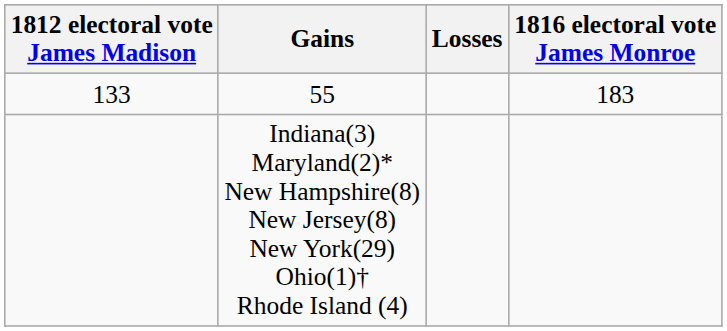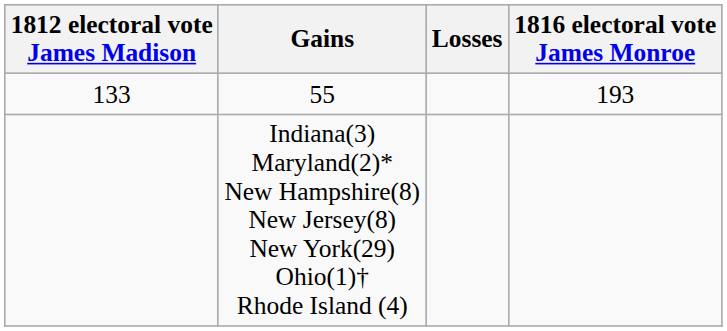 <table class="wikitable" style="text-align:center">
 <tr>
 <th>1812 electoral vote<br><a href='#'>James Madison</a></th>
 <th>Gains</th>
 <th>Losses</th>
 <th>1816 electoral vote<br><a href='#'>James Monroe</a></th>
 </tr>
 <tr>
 <td>133</td>
 <td> 55</td>
 <td></td>
-<td>183</td>
+<td>193</td>
 </tr>
 <tr>
 <td></td>
 <td>Indiana(3)<br>Maryland(2)*<br>New Hampshire(8)<br>New Jersey(8)<br>New York(29)<br>Ohio(1)†<br>Rhode Island (4)</td>
 <td></td>
 <td></td>
 </tr>
 </table>
